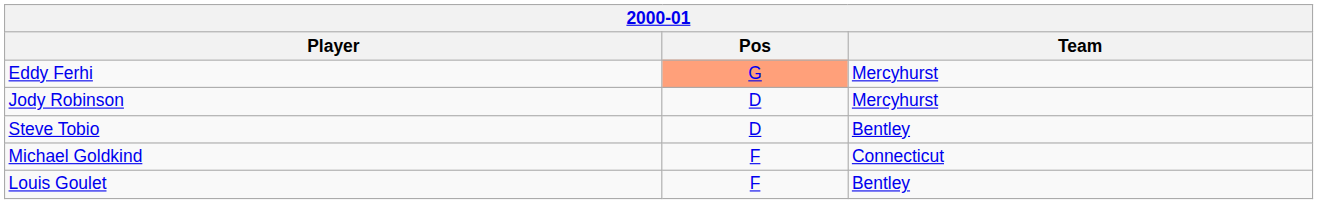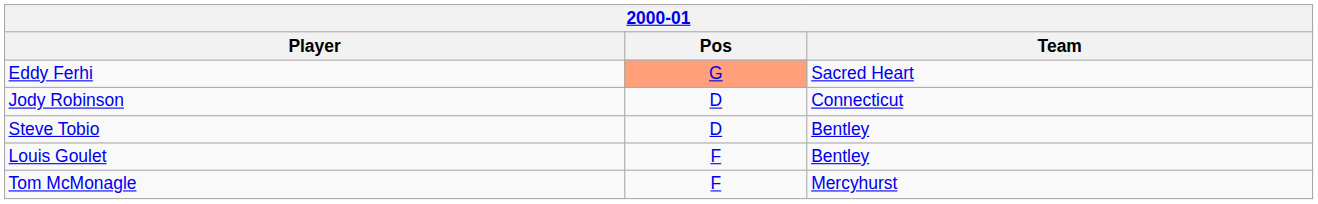 <table class="wikitable" width=95%>
 <tr>
 <th colspan=3><a href='#'>2000-01</a></th>
 </tr>
 <tr>
 <th>Player</th>
 <th>Pos</th>
 <th>Team</th>
 </tr>
 <tr>
 <td><a href='#'>Eddy Ferhi</a></td>
 <td style="background: lightsalmon; text-align:center;"><a href='#'>G</a></td>
-<td><a href='#'>Mercyhurst</a></td>
+<td><a href='#'>Sacred Heart</a></td>
 </tr>
 <tr>
 <td><a href='#'>Jody Robinson</a></td>
 <td style="text-align:center;"><a href='#'>D</a></td>
-<td><a href='#'>Mercyhurst</a></td>
+<td><a href='#'>Connecticut</a></td>
 </tr>
 <tr>
 <td><a href='#'>Steve Tobio</a></td>
 <td style="text-align:center;"><a href='#'>D</a></td>
 <td><a href='#'>Bentley</a></td>
 </tr>
 <tr>
-<td><a href='#'>Michael Goldkind</a></td>
-<td style="text-align:center;"><a href='#'>F</a></td>
-<td><a href='#'>Connecticut</a></td>
-</tr>
-<tr>
 <td><a href='#'>Louis Goulet</a></td>
 <td style="text-align:center;"><a href='#'>F</a></td>
 <td><a href='#'>Bentley</a></td>
 </tr>
+<tr>
+<td><a href='#'>Tom McMonagle</a></td>
+<td style="text-align:center;"><a href='#'>F</a></td>
+<td><a href='#'>Mercyhurst</a></td>
+</tr>
 </table>
